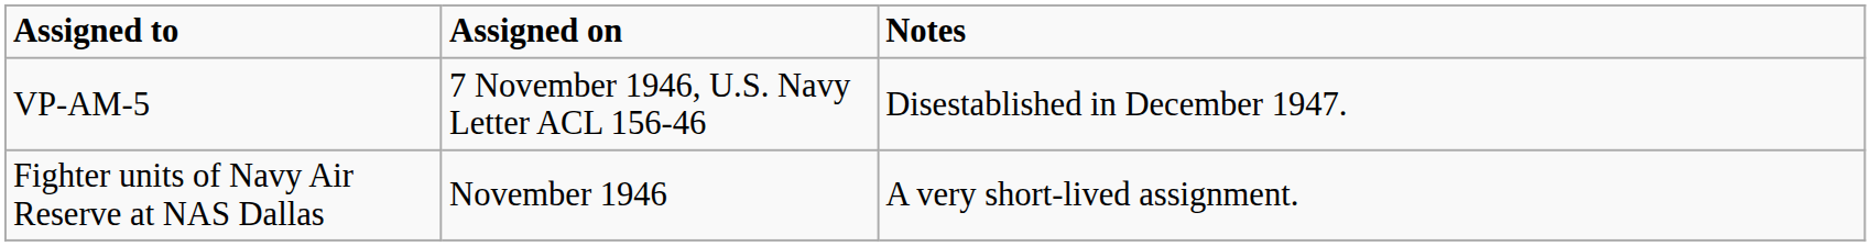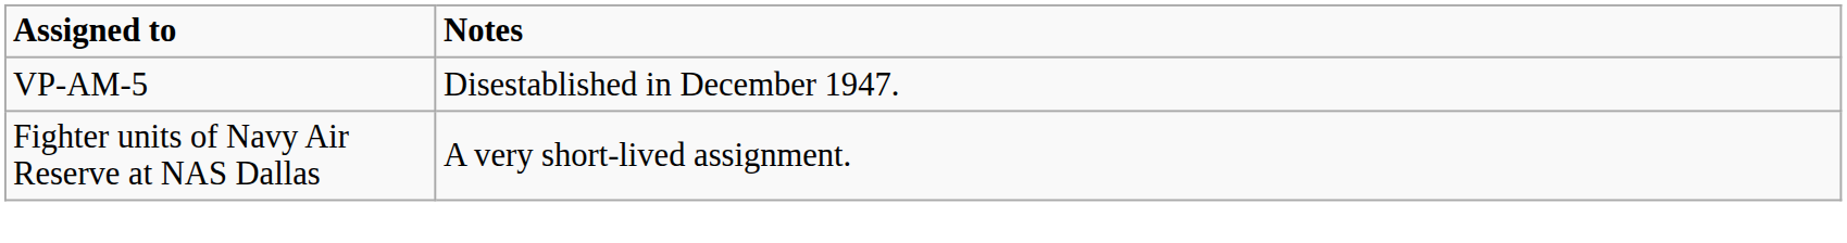 <table class="wikitable" style="width: 70%;">
 <tr>
 <td style="width: 200px;"><strong>Assigned to</strong></td>
-<td style="width: 200px;"><strong>Assigned on</strong></td>
 <td><strong>Notes</strong></td>
 </tr>
 <tr>
 <td>VP-AM-5</td>
-<td>7 November 1946, U.S. Navy Letter ACL 156-46</td>
 <td>Disestablished in December 1947.</td>
 </tr>
 <tr>
 <td>Fighter units of Navy Air Reserve at NAS Dallas</td>
-<td>November 1946</td>
 <td>A very short-lived assignment.</td>
 </tr>
 </table>
